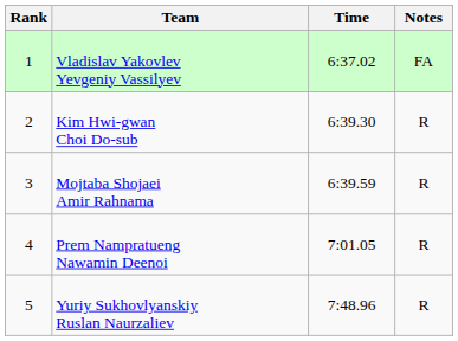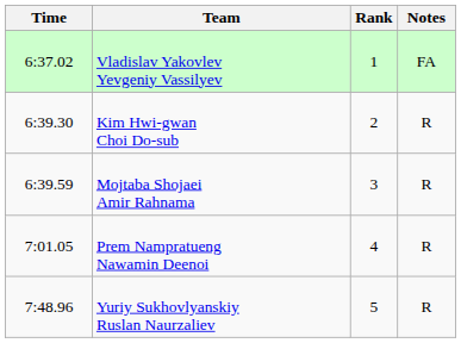 <table class=wikitable style="text-align:center">
 <tr>
+<th width=80>Time</th>
+<th width=250>Team</th>
 <th width=40>Rank</th>
-<th width=250>Team</th>
-<th width=80>Time</th>
 <th width=50>Notes</th>
 </tr>
 <tr bgcolor="ccffcc">
+<td>6:37.02</td>
+<td align=left><br><a href='#'>Vladislav Yakovlev</a><br><a href='#'>Yevgeniy Vassilyev</a></td>
 <td>1</td>
-<td align=left><br><a href='#'>Vladislav Yakovlev</a><br><a href='#'>Yevgeniy Vassilyev</a></td>
-<td>6:37.02</td>
 <td>FA</td>
 </tr>
 <tr>
+<td>6:39.30</td>
+<td align=left><br><a href='#'>Kim Hwi-gwan</a><br><a href='#'>Choi Do-sub</a></td>
 <td>2</td>
-<td align=left><br><a href='#'>Kim Hwi-gwan</a><br><a href='#'>Choi Do-sub</a></td>
-<td>6:39.30</td>
 <td>R</td>
 </tr>
 <tr>
+<td>6:39.59</td>
+<td align=left><br><a href='#'>Mojtaba Shojaei</a><br><a href='#'>Amir Rahnama</a></td>
 <td>3</td>
-<td align=left><br><a href='#'>Mojtaba Shojaei</a><br><a href='#'>Amir Rahnama</a></td>
-<td>6:39.59</td>
 <td>R</td>
 </tr>
 <tr>
+<td>7:01.05</td>
+<td align=left><br><a href='#'>Prem Nampratueng</a><br><a href='#'>Nawamin Deenoi</a></td>
 <td>4</td>
-<td align=left><br><a href='#'>Prem Nampratueng</a><br><a href='#'>Nawamin Deenoi</a></td>
-<td>7:01.05</td>
 <td>R</td>
 </tr>
 <tr>
+<td>7:48.96</td>
+<td align=left><br><a href='#'>Yuriy Sukhovlyanskiy</a><br><a href='#'>Ruslan Naurzaliev</a></td>
 <td>5</td>
-<td align=left><br><a href='#'>Yuriy Sukhovlyanskiy</a><br><a href='#'>Ruslan Naurzaliev</a></td>
-<td>7:48.96</td>
 <td>R</td>
 </tr>
 </table>
